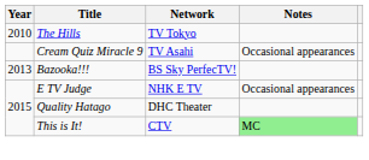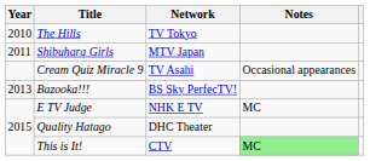 <table class="wikitable">
 <tr>
 <th>Year</th>
 <th>Title</th>
 <th>Network</th>
 <th>Notes</th>
 <th></th>
 </tr>
 <tr>
 <td>2010</td>
 <td><em><a href='#'>The Hills</a></em></td>
 <td><a href='#'>TV Tokyo</a></td>
+<td></td>
+<td></td>
+</tr>
+<tr>
+<td>2011</td>
+<td><em><a href='#'>Shibuhara Girls</a></em></td>
+<td><a href='#'>MTV Japan</a></td>
 <td></td>
 <td></td>
 </tr>
 <tr>
 <td></td>
 <td><em>Cream Quiz Miracle 9</em></td>
 <td><a href='#'>TV Asahi</a></td>
 <td>Occasional appearances</td>
 <td></td>
 </tr>
 <tr>
 <td>2013</td>
 <td><em>Bazooka!!!</em></td>
 <td><a href='#'>BS Sky PerfecTV!</a></td>
 <td></td>
 <td></td>
 </tr>
 <tr>
 <td rowspan="3">2015</td>
 <td><em>E TV Judge</em></td>
 <td><a href='#'>NHK E TV</a></td>
-<td>Occasional appearances</td>
+<td>MC</td>
 <td></td>
 </tr>
 <tr>
 <td><em>Quality Hatago</em></td>
 <td>DHC Theater</td>
 <td></td>
 <td></td>
 </tr>
 <tr>
 <td><em>This is It!</em></td>
 <td><a href='#'>CTV</a></td>
 <td style="background: lightgreen;">MC</td>
 <td></td>
 </tr>
 </table>
